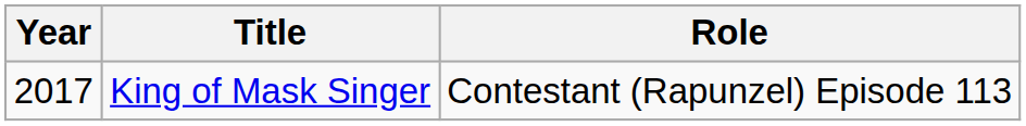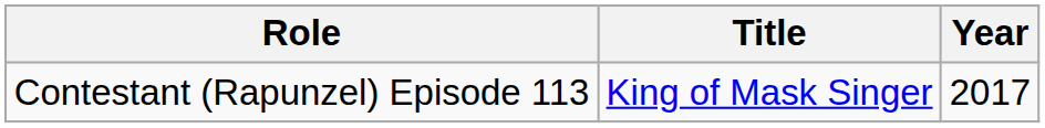 <table class="wikitable">
 <tr>
+<th>Role</th>
+<th>Title</th>
 <th>Year</th>
-<th>Title</th>
-<th>Role</th>
 </tr>
 <tr>
+<td>Contestant (Rapunzel) Episode 113</td>
+<td><a href='#'>King of Mask Singer</a></td>
 <td>2017</td>
-<td><a href='#'>King of Mask Singer</a></td>
-<td>Contestant (Rapunzel) Episode 113</td>
 </tr>
 </table>
